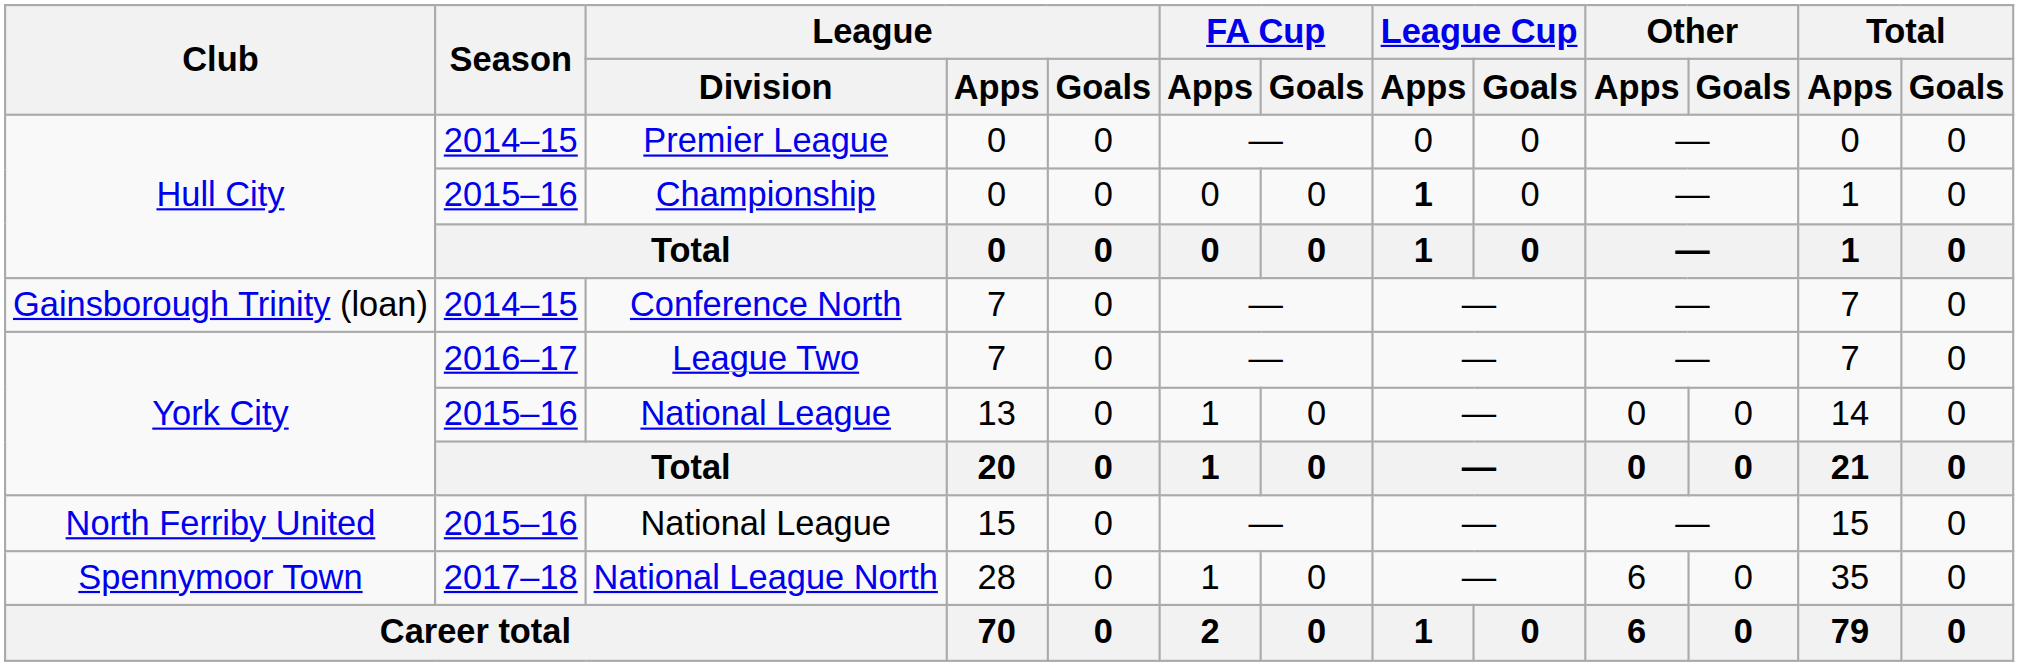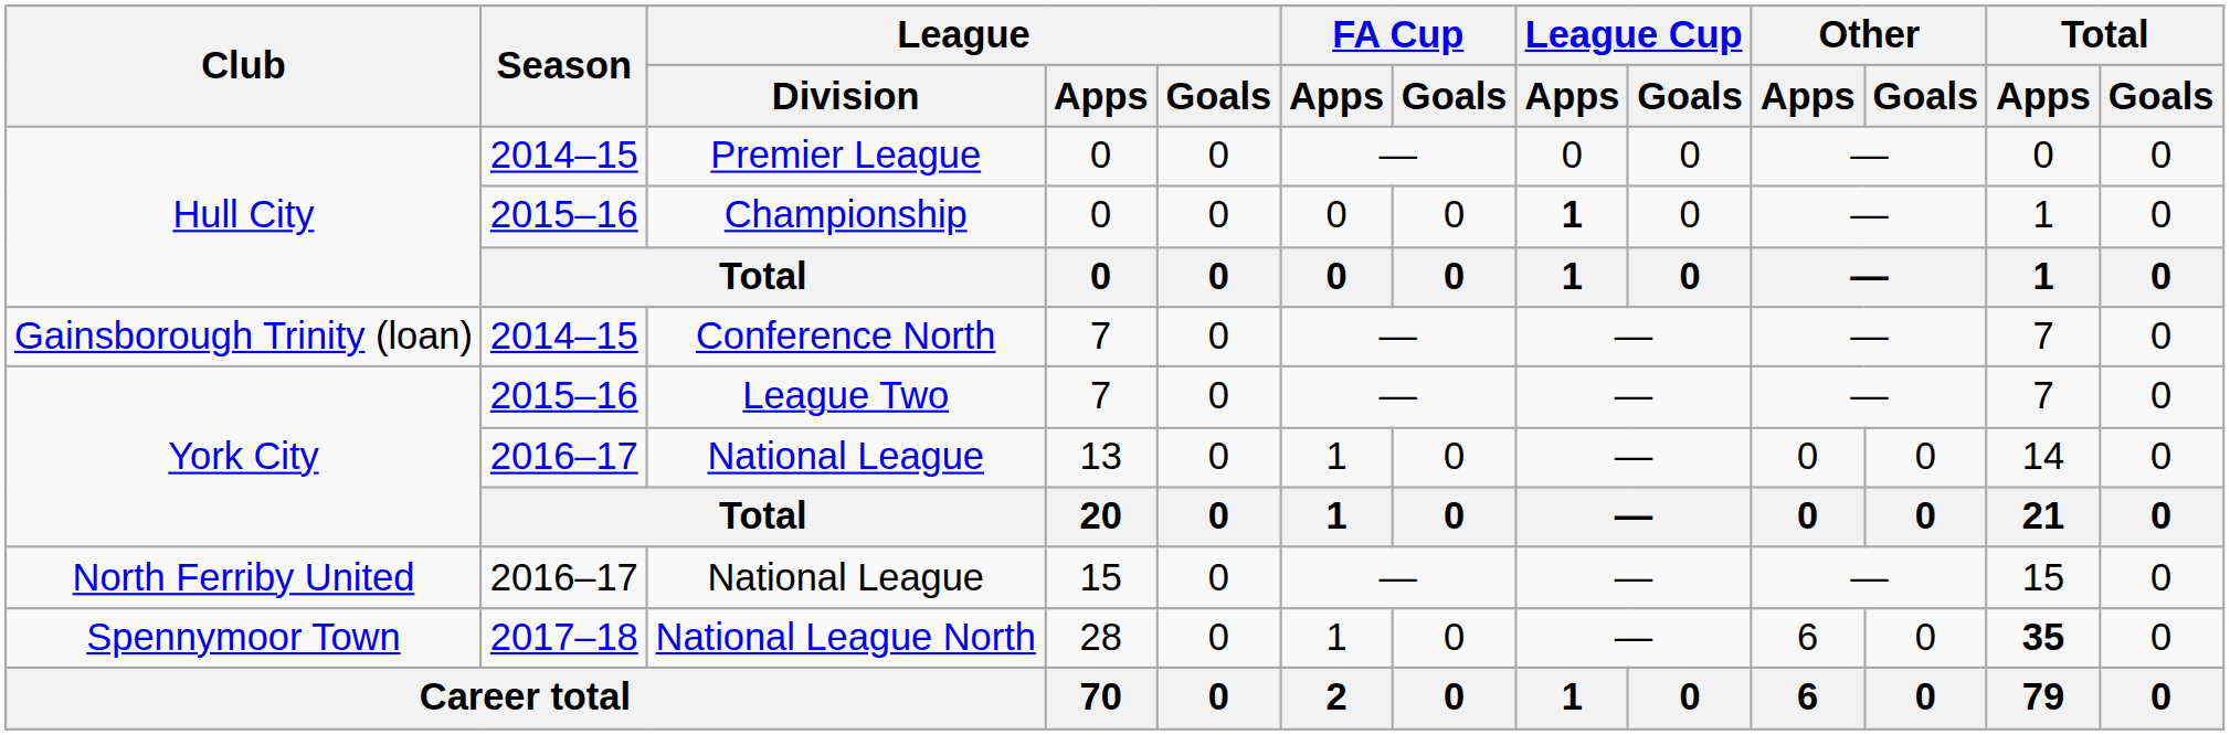 <table class=wikitable style=text-align:center>
 <tr>
 <th rowspan=2>Club</th>
 <th rowspan=2>Season</th>
 <th colspan=3>League</th>
 <th colspan=2><a href='#'>FA Cup</a></th>
 <th colspan=2><a href='#'>League Cup</a></th>
 <th colspan=2>Other</th>
 <th colspan=2>Total</th>
 </tr>
 <tr>
 <th>Division</th>
 <th>Apps</th>
 <th>Goals</th>
 <th>Apps</th>
 <th>Goals</th>
 <th>Apps</th>
 <th>Goals</th>
 <th>Apps</th>
 <th>Goals</th>
 <th>Apps</th>
 <th>Goals</th>
 </tr>
 <tr>
 <td rowspan=3><a href='#'>Hull City</a></td>
 <td><a href='#'>2014–15</a></td>
 <td><a href='#'>Premier League</a></td>
 <td>0</td>
 <td>0</td>
 <td colspan=2>—</td>
 <td>0</td>
 <td>0</td>
 <td colspan=2>—</td>
 <td>0</td>
 <td>0</td>
 </tr>
 <tr>
 <td><a href='#'>2015–16</a></td>
 <td><a href='#'>Championship</a></td>
 <td>0</td>
 <td>0</td>
 <td>0</td>
 <td>0</td>
 <td><strong>1</strong></td>
 <td>0</td>
 <td colspan=2>—</td>
 <td>1</td>
 <td>0</td>
 </tr>
 <tr>
 <th colspan=2>Total</th>
 <th>0</th>
 <th>0</th>
 <th>0</th>
 <th>0</th>
 <th>1</th>
 <th>0</th>
 <th colspan=2>—</th>
 <th>1</th>
 <th>0</th>
 </tr>
 <tr>
 <td><a href='#'>Gainsborough Trinity</a> (loan)</td>
 <td><a href='#'>2014–15</a></td>
 <td><a href='#'>Conference North</a></td>
 <td>7</td>
 <td>0</td>
 <td colspan=2>—</td>
 <td colspan=2>—</td>
 <td colspan=2>—</td>
 <td>7</td>
 <td>0</td>
 </tr>
 <tr>
 <td rowspan=3><a href='#'>York City</a></td>
-<td><a href='#'>2016–17</a></td>
+<td><a href='#'>2015–16</a></td>
 <td><a href='#'>League Two</a></td>
 <td>7</td>
 <td>0</td>
 <td colspan=2>—</td>
 <td colspan=2>—</td>
 <td colspan=2>—</td>
 <td>7</td>
 <td>0</td>
 </tr>
 <tr>
-<td><a href='#'>2015–16</a></td>
+<td><a href='#'>2016–17</a></td>
 <td><a href='#'>National League</a></td>
 <td>13</td>
 <td>0</td>
 <td>1</td>
 <td>0</td>
 <td colspan=2>—</td>
 <td>0</td>
 <td>0</td>
 <td>14</td>
 <td>0</td>
 </tr>
 <tr>
 <th colspan=2>Total</th>
 <th>20</th>
 <th>0</th>
 <th>1</th>
 <th>0</th>
 <th colspan=2>—</th>
 <th>0</th>
 <th>0</th>
 <th>21</th>
 <th>0</th>
 </tr>
 <tr>
 <td><a href='#'>North Ferriby United</a></td>
-<td><a href='#'>2015–16</a></td>
+<td>2016–17</td>
 <td>National League</td>
 <td>15</td>
 <td>0</td>
 <td colspan=2>—</td>
 <td colspan=2>—</td>
 <td colspan=2>—</td>
 <td>15</td>
 <td>0</td>
 </tr>
 <tr>
 <td><a href='#'>Spennymoor Town</a></td>
 <td><a href='#'>2017–18</a></td>
 <td><a href='#'>National League North</a></td>
 <td>28</td>
 <td>0</td>
 <td>1</td>
 <td>0</td>
 <td colspan=2>—</td>
 <td>6</td>
 <td>0</td>
-<td>35</td>
+<td><strong>35</strong></td>
 <td>0</td>
 </tr>
 <tr>
 <th colspan=3>Career total</th>
 <th>70</th>
 <th>0</th>
 <th>2</th>
 <th>0</th>
 <th>1</th>
 <th>0</th>
 <th>6</th>
 <th>0</th>
 <th>79</th>
 <th>0</th>
 </tr>
 </table>
